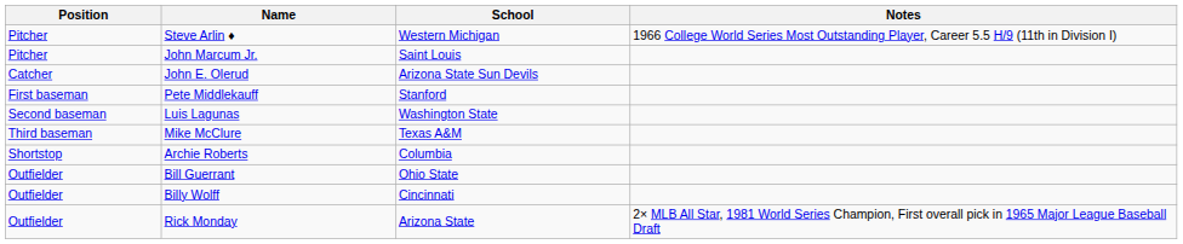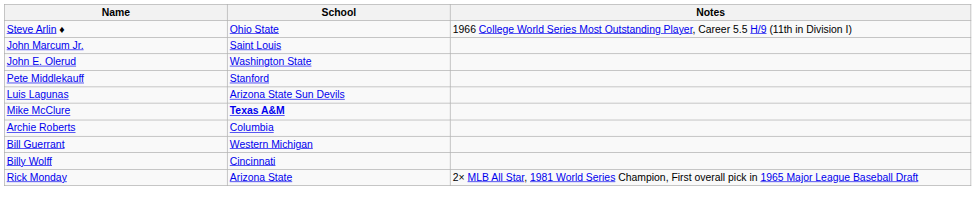 <table class="wikitable sortable" style="width:75%;">
 <tr>
-<th width=10%>Position</th>
 <th width=15%>Name</th>
 <th width=15%>School</th>
 <th width=35% class="unsortable">Notes</th>
 </tr>
 <tr>
-<td><a href='#'>Pitcher</a></td>
 <td><a href='#'>Steve Arlin</a> ♦</td>
-<td><a href='#'>Western Michigan</a></td>
+<td><a href='#'>Ohio State</a></td>
 <td>1966 <a href='#'>College World Series Most Outstanding Player</a>, Career 5.5 <a href='#'>H/9</a> (11th in Division I)</td>
 </tr>
 <tr>
-<td><a href='#'>Pitcher</a></td>
 <td><a href='#'>John Marcum Jr.</a></td>
 <td><a href='#'>Saint Louis</a></td>
 <td></td>
 </tr>
 <tr>
-<td><a href='#'>Catcher</a></td>
 <td><a href='#'>John E. Olerud</a></td>
-<td><a href='#'>Arizona State Sun Devils</a></td>
+<td><a href='#'>Washington State</a></td>
 <td></td>
 </tr>
 <tr>
-<td><a href='#'>First baseman</a></td>
 <td><a href='#'>Pete Middlekauff</a></td>
 <td><a href='#'>Stanford</a></td>
 <td></td>
 </tr>
 <tr>
-<td><a href='#'>Second baseman</a></td>
 <td><a href='#'>Luis Lagunas</a></td>
-<td><a href='#'>Washington State</a></td>
+<td><a href='#'>Arizona State Sun Devils</a></td>
 <td></td>
 </tr>
 <tr>
-<td><a href='#'>Third baseman</a></td>
 <td><a href='#'>Mike McClure</a></td>
-<td><a href='#'>Texas A&M</a></td>
+<td><strong><a href='#'>Texas A&M</a></strong></td>
 <td></td>
 </tr>
 <tr>
-<td><a href='#'>Shortstop</a></td>
 <td><a href='#'>Archie Roberts</a></td>
 <td><a href='#'>Columbia</a></td>
 <td></td>
 </tr>
 <tr>
-<td><a href='#'>Outfielder</a></td>
 <td><a href='#'>Bill Guerrant</a></td>
-<td><a href='#'>Ohio State</a></td>
+<td><a href='#'>Western Michigan</a></td>
 <td></td>
 </tr>
 <tr>
-<td><a href='#'>Outfielder</a></td>
 <td><a href='#'>Billy Wolff</a></td>
 <td><a href='#'>Cincinnati</a></td>
 <td></td>
 </tr>
 <tr>
-<td><a href='#'>Outfielder</a></td>
 <td><a href='#'>Rick Monday</a></td>
 <td><a href='#'>Arizona State</a></td>
 <td>2× <a href='#'>MLB All Star</a>, <a href='#'>1981 World Series</a> Champion, First overall pick in <a href='#'>1965 Major League Baseball Draft</a></td>
 </tr>
 </table>
